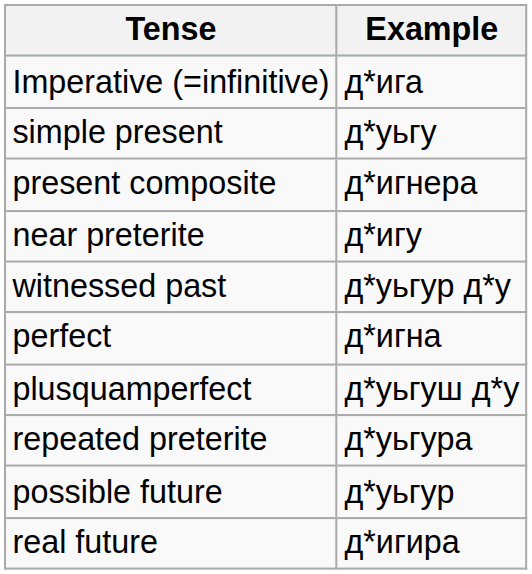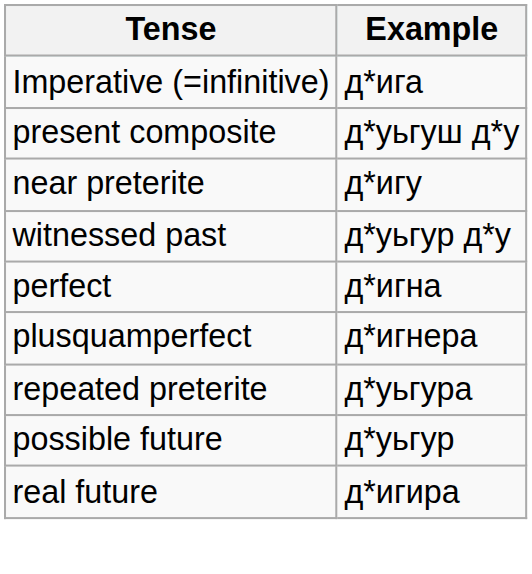 <table class="wikitable">
 <tr bgcolor='#C0F0F0'>
 <th>Tense</th>
 <th>Example</th>
 </tr>
 <tr>
 <td>Imperative (=infinitive)</td>
 <td>д*ига</td>
 </tr>
 <tr>
-<td>simple present</td>
-<td>д*уьгу</td>
-</tr>
-<tr>
 <td>present composite</td>
-<td>д*игнера</td>
+<td>д*уьгуш д*у</td>
 </tr>
 <tr>
 <td>near preterite</td>
 <td>д*игу</td>
 </tr>
 <tr>
 <td>witnessed past</td>
 <td>д*уьгур д*у</td>
 </tr>
 <tr>
 <td>perfect</td>
 <td>д*игна</td>
 </tr>
 <tr>
 <td>plusquamperfect</td>
-<td>д*уьгуш д*у</td>
+<td>д*игнера</td>
 </tr>
 <tr>
 <td>repeated preterite</td>
 <td>д*уьгура</td>
 </tr>
 <tr>
 <td>possible future</td>
 <td>д*уьгур</td>
 </tr>
 <tr>
 <td>real future</td>
 <td>д*игира</td>
 </tr>
 </table>
